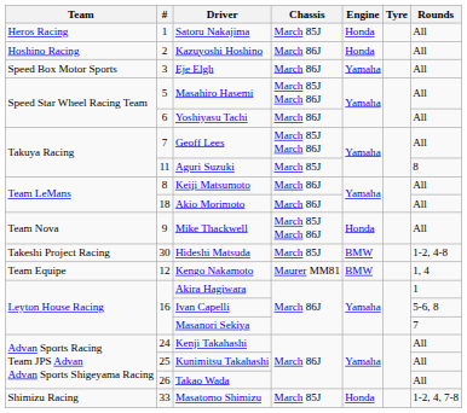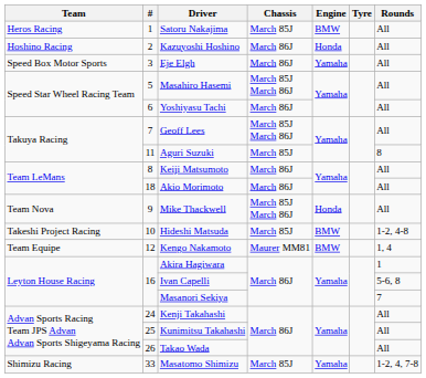 <table class="wikitable" style="font-size:85%">
 <tr>
 <th>Team</th>
 <th>#</th>
 <th>Driver</th>
 <th>Chassis</th>
 <th>Engine</th>
 <th>Tyre</th>
 <th>Rounds</th>
 </tr>
 <tr>
 <td><a href='#'>Heros Racing</a></td>
 <td align="center">1</td>
 <td> <a href='#'>Satoru Nakajima</a></td>
 <td><a href='#'>March</a> 85J</td>
-<td><a href='#'>Honda</a></td>
+<td><a href='#'>BMW</a></td>
 <td align="center"></td>
 <td>All</td>
 </tr>
 <tr>
 <td><a href='#'>Hoshino Racing</a></td>
 <td align="center">2</td>
 <td> <a href='#'>Kazuyoshi Hoshino</a></td>
 <td><a href='#'>March</a> 86J</td>
 <td><a href='#'>Honda</a></td>
 <td align="center"></td>
 <td>All</td>
 </tr>
 <tr>
 <td>Speed Box Motor Sports</td>
 <td align="center">3</td>
 <td> <a href='#'>Eje Elgh</a></td>
 <td><a href='#'>March</a> 86J</td>
 <td><a href='#'>Yamaha</a></td>
 <td align="center"></td>
 <td>All</td>
 </tr>
 <tr>
 <td rowspan="2">Speed Star Wheel Racing Team</td>
 <td align="center">5</td>
 <td> <a href='#'>Masahiro Hasemi</a></td>
 <td><a href='#'>March</a> 85J<br><a href='#'>March</a> 86J</td>
 <td rowspan="2"><a href='#'>Yamaha</a></td>
 <td rowspan="2" align="center"></td>
 <td>All</td>
 </tr>
 <tr>
 <td align="center">6</td>
 <td> <a href='#'>Yoshiyasu Tachi</a></td>
 <td><a href='#'>March</a> 86J</td>
 <td>All</td>
 </tr>
 <tr>
 <td rowspan="2">Takuya Racing</td>
 <td align="center">7</td>
 <td> <a href='#'>Geoff Lees</a></td>
 <td><a href='#'>March</a> 85J<br><a href='#'>March</a> 86J</td>
 <td rowspan="2"><a href='#'>Yamaha</a></td>
 <td rowspan="2" align="center"></td>
 <td>All</td>
 </tr>
 <tr>
 <td align="center">11</td>
 <td> <a href='#'>Aguri Suzuki</a></td>
 <td><a href='#'>March</a> 85J</td>
 <td>8</td>
 </tr>
 <tr>
 <td rowspan="2"><a href='#'>Team LeMans</a></td>
 <td align="center">8</td>
 <td> <a href='#'>Keiji Matsumoto</a></td>
 <td><a href='#'>March</a> 86J</td>
 <td rowspan="2"><a href='#'>Yamaha</a></td>
 <td rowspan="2" align="center"></td>
 <td>All</td>
 </tr>
 <tr>
 <td align="center">18</td>
 <td> <a href='#'>Akio Morimoto</a></td>
 <td><a href='#'>March</a> 86J</td>
 <td>All</td>
 </tr>
 <tr>
 <td>Team Nova</td>
 <td align="center">9</td>
 <td> <a href='#'>Mike Thackwell</a></td>
 <td><a href='#'>March</a> 85J<br><a href='#'>March</a> 86J</td>
 <td><a href='#'>Honda</a></td>
 <td align="center"></td>
 <td>All</td>
 </tr>
 <tr>
 <td>Takeshi Project Racing</td>
-<td align="center">30</td>
+<td align="center">10</td>
 <td> <a href='#'>Hideshi Matsuda</a></td>
 <td><a href='#'>March</a> 85J</td>
 <td><a href='#'>BMW</a></td>
 <td align="center"></td>
 <td>1-2, 4-8</td>
 </tr>
 <tr>
 <td>Team Equipe</td>
 <td align="center">12</td>
 <td> <a href='#'>Kengo Nakamoto</a></td>
 <td><a href='#'>Maurer</a> MM81</td>
 <td><a href='#'>BMW</a></td>
 <td align="center"></td>
 <td>1, 4</td>
 </tr>
 <tr>
 <td rowspan="3"><a href='#'>Leyton House Racing</a></td>
 <td rowspan="3" align="center">16</td>
 <td> <a href='#'>Akira Hagiwara</a></td>
 <td rowspan="3"><a href='#'>March</a> 86J</td>
 <td rowspan="3"><a href='#'>Yamaha</a></td>
 <td rowspan="3" align="center"></td>
 <td>1</td>
 </tr>
 <tr>
 <td> <a href='#'>Ivan Capelli</a></td>
 <td>5-6, 8</td>
 </tr>
 <tr>
 <td> <a href='#'>Masanori Sekiya</a></td>
 <td>7</td>
 </tr>
 <tr>
 <td rowspan="3"><a href='#'>Advan</a> Sports Racing<br>Team JPS <a href='#'>Advan</a><br><a href='#'>Advan</a> Sports Shigeyama Racing</td>
 <td align="center">24</td>
 <td> <a href='#'>Kenji Takahashi</a></td>
 <td rowspan="3"><a href='#'>March</a> 86J</td>
 <td rowspan="3"><a href='#'>Yamaha</a></td>
 <td rowspan="3"  align="center"></td>
 <td>All</td>
 </tr>
 <tr>
 <td align="center">25</td>
 <td> <a href='#'>Kunimitsu Takahashi</a></td>
 <td>All</td>
 </tr>
 <tr>
 <td align="center">26</td>
 <td> <a href='#'>Takao Wada</a></td>
 <td>All</td>
 </tr>
 <tr>
 <td>Shimizu Racing</td>
 <td align="center">33</td>
 <td> <a href='#'>Masatomo Shimizu</a></td>
 <td><a href='#'>March</a> 85J</td>
-<td><a href='#'>Honda</a></td>
+<td><a href='#'>Yamaha</a></td>
 <td align="center"></td>
 <td>1-2, 4, 7-8</td>
 </tr>
 </table>
